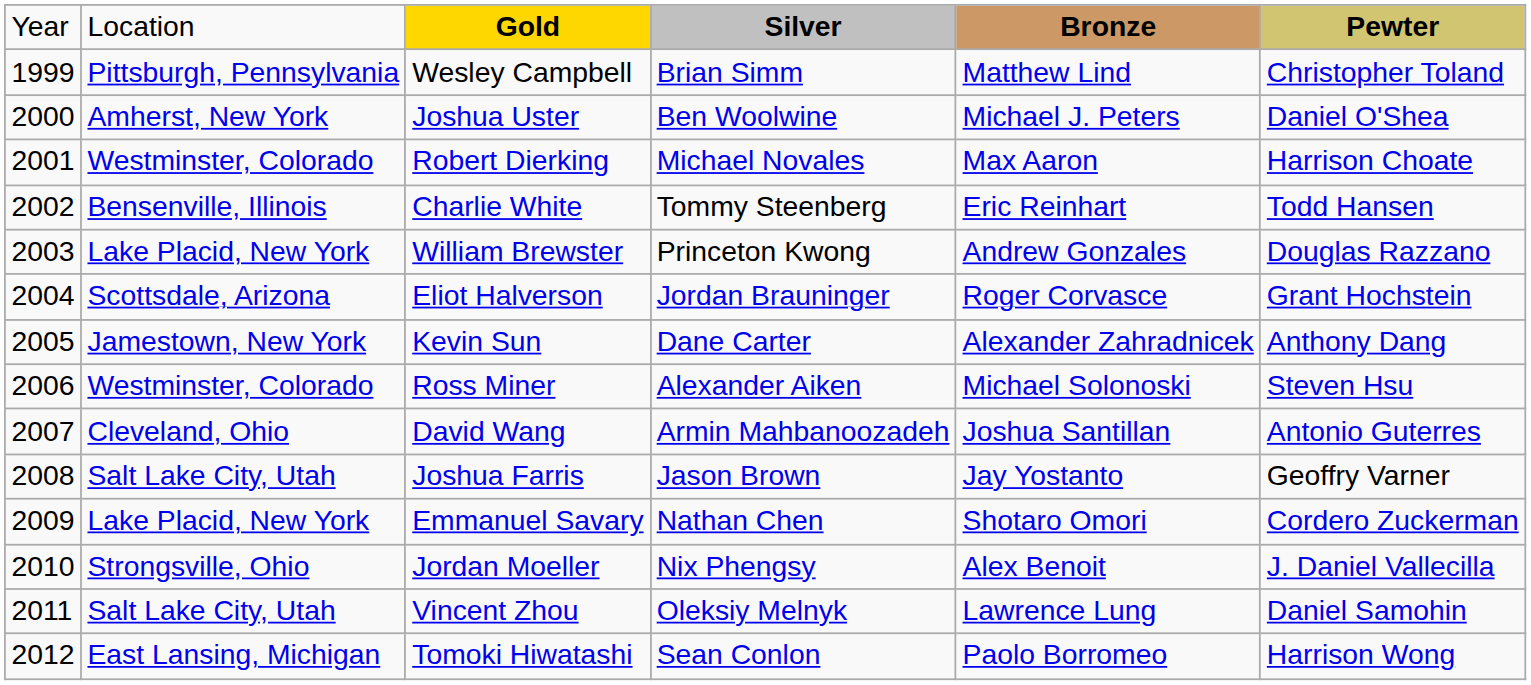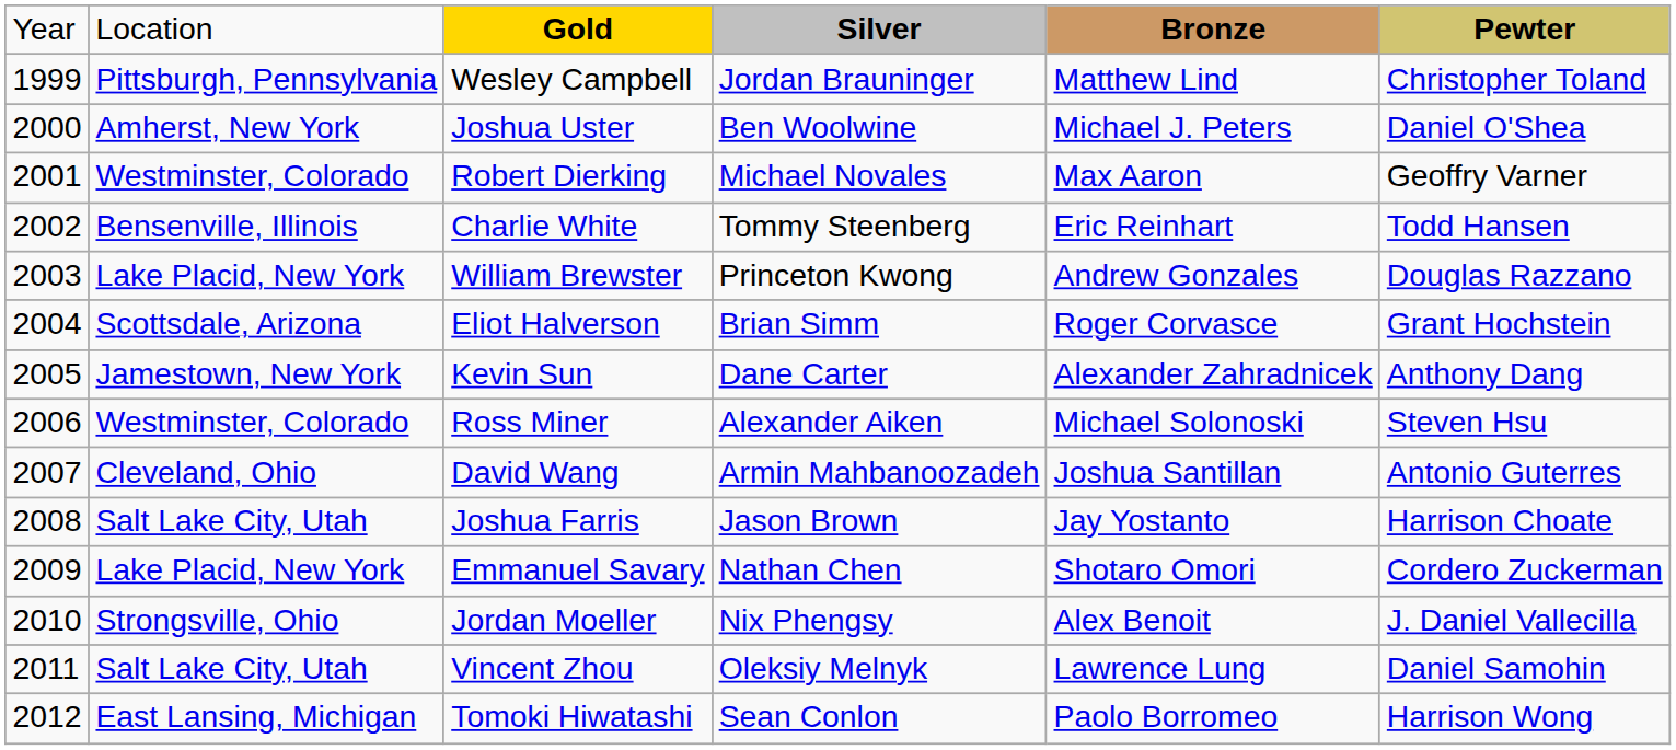 <table class="wikitable">
 <tr>
 <td>Year</td>
 <td>Location</td>
 <td align="center" bgcolor="gold"><strong>Gold</strong></td>
 <td align="center" bgcolor="silver"><strong>Silver</strong></td>
 <td align="center" bgcolor="cc9966"><strong>Bronze</strong></td>
 <td align="center" bgcolor="#d1c571"><strong>Pewter</strong></td>
 </tr>
 <tr>
 <td>1999</td>
 <td><a href='#'>Pittsburgh, Pennsylvania</a></td>
 <td>Wesley Campbell</td>
-<td><a href='#'>Brian Simm</a></td>
+<td><a href='#'>Jordan Brauninger</a></td>
 <td><a href='#'>Matthew Lind</a></td>
 <td><a href='#'>Christopher Toland</a></td>
 </tr>
 <tr>
 <td>2000</td>
 <td><a href='#'>Amherst, New York</a></td>
 <td><a href='#'>Joshua Uster</a></td>
 <td><a href='#'>Ben Woolwine</a></td>
 <td><a href='#'>Michael J. Peters</a></td>
 <td><a href='#'>Daniel O'Shea</a></td>
 </tr>
 <tr>
 <td>2001</td>
 <td><a href='#'>Westminster, Colorado</a></td>
 <td><a href='#'>Robert Dierking</a></td>
 <td><a href='#'>Michael Novales</a></td>
 <td><a href='#'>Max Aaron</a></td>
-<td><a href='#'>Harrison Choate</a></td>
+<td>Geoffry Varner</td>
 </tr>
 <tr>
 <td>2002</td>
 <td><a href='#'>Bensenville, Illinois</a></td>
 <td><a href='#'>Charlie White</a></td>
 <td>Tommy Steenberg</td>
 <td><a href='#'>Eric Reinhart</a></td>
 <td><a href='#'>Todd Hansen</a></td>
 </tr>
 <tr>
 <td>2003</td>
 <td><a href='#'>Lake Placid, New York</a></td>
 <td><a href='#'>William Brewster</a></td>
 <td>Princeton Kwong</td>
 <td><a href='#'>Andrew Gonzales</a></td>
 <td><a href='#'>Douglas Razzano</a></td>
 </tr>
 <tr>
 <td>2004</td>
 <td><a href='#'>Scottsdale, Arizona</a></td>
 <td><a href='#'>Eliot Halverson</a></td>
-<td><a href='#'>Jordan Brauninger</a></td>
+<td><a href='#'>Brian Simm</a></td>
 <td><a href='#'>Roger Corvasce</a></td>
 <td><a href='#'>Grant Hochstein</a></td>
 </tr>
 <tr>
 <td>2005</td>
 <td><a href='#'>Jamestown, New York</a></td>
 <td><a href='#'>Kevin Sun</a></td>
 <td><a href='#'>Dane Carter</a></td>
 <td><a href='#'>Alexander Zahradnicek</a></td>
 <td><a href='#'>Anthony Dang</a></td>
 </tr>
 <tr>
 <td>2006</td>
 <td><a href='#'>Westminster, Colorado</a></td>
 <td><a href='#'>Ross Miner</a></td>
 <td><a href='#'>Alexander Aiken</a></td>
 <td><a href='#'>Michael Solonoski</a></td>
 <td><a href='#'>Steven Hsu</a></td>
 </tr>
 <tr>
 <td>2007</td>
 <td><a href='#'>Cleveland, Ohio</a></td>
 <td><a href='#'>David Wang</a></td>
 <td><a href='#'>Armin Mahbanoozadeh</a></td>
 <td><a href='#'>Joshua Santillan</a></td>
 <td><a href='#'>Antonio Guterres</a></td>
 </tr>
 <tr>
 <td>2008</td>
 <td><a href='#'>Salt Lake City, Utah</a></td>
 <td><a href='#'>Joshua Farris</a></td>
 <td><a href='#'>Jason Brown</a></td>
 <td><a href='#'>Jay Yostanto</a></td>
-<td>Geoffry Varner</td>
+<td><a href='#'>Harrison Choate</a></td>
 </tr>
 <tr>
 <td>2009</td>
 <td><a href='#'>Lake Placid, New York</a></td>
 <td><a href='#'>Emmanuel Savary</a></td>
 <td><a href='#'>Nathan Chen</a></td>
 <td><a href='#'>Shotaro Omori</a></td>
 <td><a href='#'>Cordero Zuckerman</a></td>
 </tr>
 <tr>
 <td>2010</td>
 <td><a href='#'>Strongsville, Ohio</a></td>
 <td><a href='#'>Jordan Moeller</a></td>
 <td><a href='#'>Nix Phengsy</a></td>
 <td><a href='#'>Alex Benoit</a></td>
 <td><a href='#'>J. Daniel Vallecilla</a></td>
 </tr>
 <tr>
 <td>2011</td>
 <td><a href='#'>Salt Lake City, Utah</a></td>
 <td><a href='#'>Vincent Zhou</a></td>
 <td><a href='#'>Oleksiy Melnyk</a></td>
 <td><a href='#'>Lawrence Lung</a></td>
 <td><a href='#'>Daniel Samohin</a></td>
 </tr>
 <tr>
 <td>2012</td>
 <td><a href='#'>East Lansing, Michigan</a></td>
 <td><a href='#'>Tomoki Hiwatashi</a></td>
 <td><a href='#'>Sean Conlon</a></td>
 <td><a href='#'>Paolo Borromeo</a></td>
 <td><a href='#'>Harrison Wong</a></td>
 </tr>
 </table>
